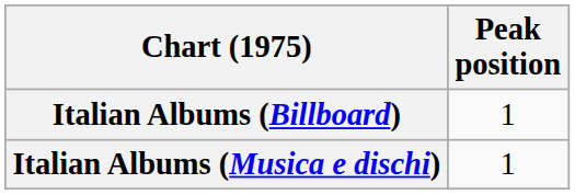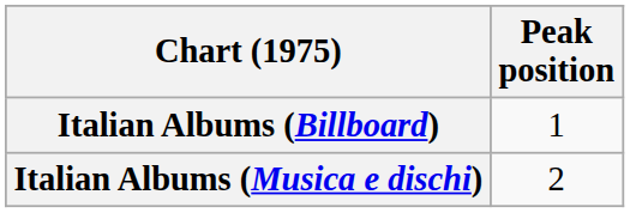 <table class="wikitable plainrowheaders" style="text-align:center">
 <tr>
 <th scope="col">Chart (1975)</th>
 <th scope="col">Peak<br>position</th>
 </tr>
 <tr>
 <th scope="row">Italian Albums (<em><a href='#'>Billboard</a></em>)</th>
 <td>1</td>
 </tr>
 <tr>
 <th scope="row">Italian Albums (<em><a href='#'>Musica e dischi</a></em>)</th>
-<td>1</td>
+<td>2</td>
 </tr>
 </table>
